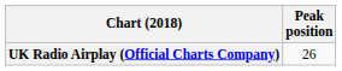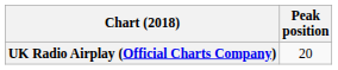 <table class="wikitable plainrowheaders">
 <tr>
 <th scope="col">Chart (2018)</th>
 <th scope="col">Peak<br>position</th>
 </tr>
 <tr>
 <th scope="row">UK Radio Airplay (<a href='#'>Official Charts Company</a>)</th>
-<td align="center">26</td>
+<td align="center">20</td>
 </tr>
 </table>
